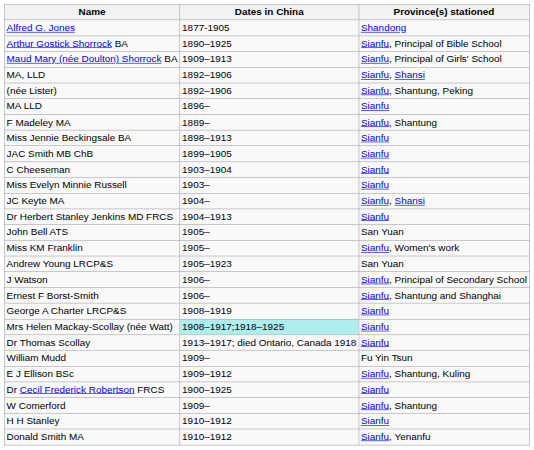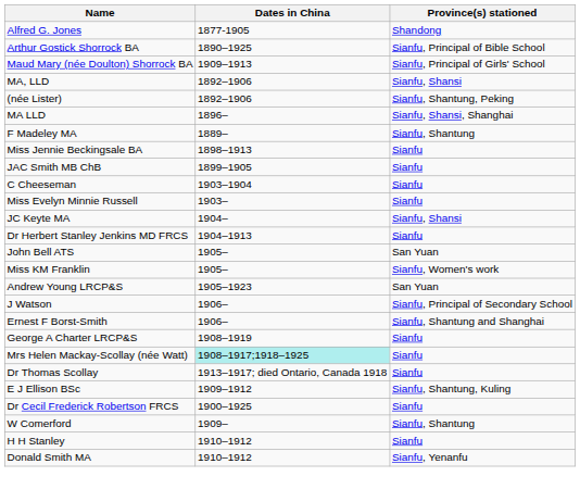 <table class="wikitable">
 <tr>
 <th>Name</th>
 <th>Dates in China</th>
 <th>Province(s) stationed</th>
 </tr>
 <tr>
 <td><a href='#'>Alfred G. Jones</a></td>
 <td>1877-1905</td>
 <td><a href='#'>Shandong</a></td>
 </tr>
 <tr>
 <td><a href='#'>Arthur Gostick Shorrock</a> BA</td>
 <td>1890–1925</td>
 <td><a href='#'>Sianfu</a>, Principal of Bible School</td>
 </tr>
 <tr>
 <td><a href='#'>Maud Mary (née Doulton) Shorrock</a> BA</td>
 <td>1909–1913</td>
 <td><a href='#'>Sianfu</a>, Principal of Girls' School</td>
 </tr>
 <tr>
 <td> MA, LLD</td>
 <td>1892–1906</td>
 <td><a href='#'>Sianfu</a>, <a href='#'>Shansi</a></td>
 </tr>
 <tr>
 <td> (née Lister)</td>
 <td>1892–1906</td>
 <td><a href='#'>Sianfu</a>, Shantung, Peking</td>
 </tr>
 <tr>
 <td> MA LLD</td>
 <td>1896–</td>
-<td><a href='#'>Sianfu</a></td>
+<td><a href='#'>Sianfu</a>, <a href='#'>Shansi</a>, Shanghai</td>
 </tr>
 <tr>
 <td>F Madeley MA</td>
 <td>1889–</td>
 <td><a href='#'>Sianfu</a>, Shantung</td>
 </tr>
 <tr>
 <td>Miss Jennie Beckingsale BA</td>
 <td>1898–1913</td>
 <td><a href='#'>Sianfu</a></td>
 </tr>
 <tr>
 <td>JAC Smith MB ChB</td>
 <td>1899–1905</td>
 <td><a href='#'>Sianfu</a></td>
 </tr>
 <tr>
 <td>C Cheeseman</td>
 <td>1903–1904</td>
 <td><a href='#'>Sianfu</a></td>
 </tr>
 <tr>
 <td>Miss Evelyn Minnie Russell</td>
 <td>1903–</td>
 <td><a href='#'>Sianfu</a></td>
 </tr>
 <tr>
 <td>JC Keyte MA</td>
 <td>1904–</td>
 <td><a href='#'>Sianfu</a>, <a href='#'>Shansi</a></td>
 </tr>
 <tr>
 <td>Dr Herbert Stanley Jenkins MD FRCS</td>
 <td>1904–1913</td>
 <td><a href='#'>Sianfu</a></td>
 </tr>
 <tr>
 <td John Bell (Baptist missionary)>John Bell ATS</td>
 <td>1905–</td>
 <td>San Yuan</td>
 </tr>
 <tr>
 <td>Miss KM Franklin</td>
 <td>1905–</td>
 <td><a href='#'>Sianfu</a>, Women's work</td>
 </tr>
 <tr>
 <td Dr Andrew Young (Baptist missionary)>Andrew Young LRCP&S</td>
 <td>1905–1923</td>
 <td>San Yuan</td>
 </tr>
 <tr>
 <td>J Watson</td>
 <td>1906–</td>
 <td><a href='#'>Sianfu</a>, Principal of Secondary School</td>
 </tr>
 <tr>
 <td>Ernest F Borst-Smith</td>
 <td>1906–</td>
 <td><a href='#'>Sianfu</a>, Shantung and Shanghai</td>
 </tr>
 <tr>
 <td>George A Charter LRCP&S</td>
 <td>1908–1919</td>
 <td><a href='#'>Sianfu</a></td>
 </tr>
 <tr>
 <td>Mrs Helen Mackay-Scollay (née Watt)</td>
 <td style="background: paleturquoise;">1908–1917;1918–1925</td>
 <td><a href='#'>Sianfu</a></td>
 </tr>
 <tr>
 <td>Dr Thomas Scollay</td>
 <td>1913–1917; died Ontario, Canada 1918</td>
 <td><a href='#'>Sianfu</a></td>
 </tr>
 <tr>
-<td>William Mudd</td>
-<td>1909–</td>
-<td>Fu Yin Tsun</td>
-</tr>
-<tr>
 <td>E J Ellison BSc</td>
 <td>1909–1912</td>
 <td><a href='#'>Sianfu</a>, Shantung, Kuling</td>
 </tr>
 <tr>
 <td>Dr <a href='#'>Cecil Frederick Robertson</a> FRCS</td>
 <td>1900–1925</td>
 <td><a href='#'>Sianfu</a></td>
 </tr>
 <tr>
 <td>W Comerford</td>
 <td>1909–</td>
 <td><a href='#'>Sianfu</a>, Shantung</td>
 </tr>
 <tr>
 <td>H H Stanley</td>
 <td>1910–1912</td>
 <td><a href='#'>Sianfu</a></td>
 </tr>
 <tr>
 <td Donald Smith (baptist missionary)>Donald Smith MA</td>
 <td>1910–1912</td>
 <td><a href='#'>Sianfu</a>, Yenanfu</td>
 </tr>
 </table>
